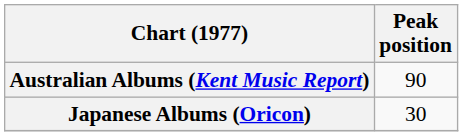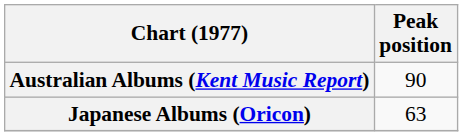 <table class="wikitable sortable plainrowheaders" style="text-align:center">
 <tr>
 <th scope="col">Chart (1977)</th>
 <th scope="col">Peak<br>position</th>
 </tr>
 <tr>
 <th scope="row">Australian Albums (<em><a href='#'>Kent Music Report</a></em>)</th>
 <td>90</td>
 </tr>
 <tr>
 <th scope="row">Japanese Albums (<a href='#'>Oricon</a>)</th>
-<td align="center">30</td>
+<td align="center">63</td>
 </tr>
 <tr>
 </tr>
 </table>
